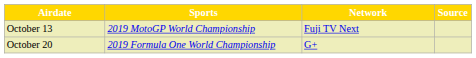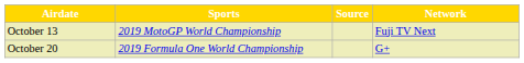 <table class="wikitable" style="background:#EEB">
 <tr>
 <th style="background:gold; color:white;" width="150">Airdate</th>
 <th style="background:gold; color:white;" width="300">Sports</th>
+<th style="background:gold; color:white;" width="50">Source</th>
 <th style="background:gold; color:white;" width="200">Network</th>
-<th style="background:gold; color:white;" width="50">Source</th>
 </tr>
 <tr>
 <td>October 13</td>
 <td><em><a href='#'>2019 MotoGP World Championship</a></em></td>
+<td></td>
 <td><a href='#'>Fuji TV Next</a></td>
-<td></td>
 </tr>
 <tr>
 <td>October 20</td>
 <td><em><a href='#'>2019 Formula One World Championship</a></em></td>
+<td></td>
 <td><a href='#'>G+</a></td>
-<td></td>
 </tr>
 </table>
